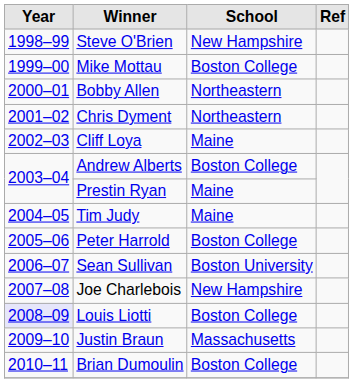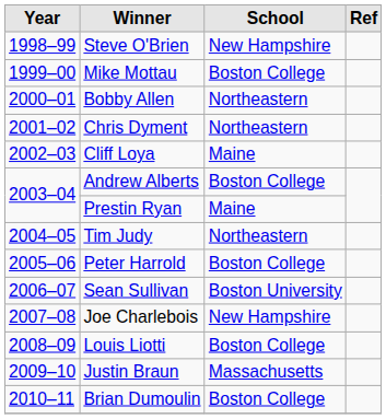 <table class="wikitable sortable">
 <tr>
 <th style="background:#e5e5e5;">Year</th>
 <th style="background:#e5e5e5;">Winner</th>
 <th style="background:#e5e5e5;">School</th>
 <th style="background:#e5e5e5;">Ref</th>
 </tr>
 <tr>
 <td><a href='#'>1998–99</a></td>
 <td><a href='#'>Steve O'Brien</a></td>
 <td><a href='#'>New Hampshire</a></td>
 <td></td>
 </tr>
 <tr>
 <td><a href='#'>1999–00</a></td>
 <td><a href='#'>Mike Mottau</a></td>
 <td><a href='#'>Boston College</a></td>
 <td></td>
 </tr>
 <tr>
 <td><a href='#'>2000–01</a></td>
 <td><a href='#'>Bobby Allen</a></td>
 <td><a href='#'>Northeastern</a></td>
 <td></td>
 </tr>
 <tr>
 <td><a href='#'>2001–02</a></td>
 <td><a href='#'>Chris Dyment</a></td>
 <td><a href='#'>Northeastern</a></td>
 <td></td>
 </tr>
 <tr>
 <td><a href='#'>2002–03</a></td>
 <td><a href='#'>Cliff Loya</a></td>
 <td><a href='#'>Maine</a></td>
 <td></td>
 </tr>
 <tr>
 <td rowspan="2"><a href='#'>2003–04</a></td>
 <td><a href='#'>Andrew Alberts</a></td>
 <td><a href='#'>Boston College</a></td>
 <td rowspan=2></td>
 </tr>
 <tr>
 <td><a href='#'>Prestin Ryan</a></td>
 <td><a href='#'>Maine</a></td>
 </tr>
 <tr>
 <td><a href='#'>2004–05</a></td>
 <td><a href='#'>Tim Judy</a></td>
-<td><a href='#'>Maine</a></td>
+<td><a href='#'>Northeastern</a></td>
 <td></td>
 </tr>
 <tr>
 <td><a href='#'>2005–06</a></td>
 <td><a href='#'>Peter Harrold</a></td>
 <td><a href='#'>Boston College</a></td>
 <td></td>
 </tr>
 <tr>
 <td><a href='#'>2006–07</a></td>
 <td><a href='#'>Sean Sullivan</a></td>
 <td><a href='#'>Boston University</a></td>
 <td></td>
 </tr>
 <tr>
 <td><a href='#'>2007–08</a></td>
 <td>Joe Charlebois</td>
 <td><a href='#'>New Hampshire</a></td>
 <td></td>
 </tr>
 <tr>
-<td style="background: lavender;"><a href='#'>2008–09</a></td>
+<td><a href='#'>2008–09</a></td>
 <td><a href='#'>Louis Liotti</a></td>
 <td><a href='#'>Boston College</a></td>
 <td></td>
 </tr>
 <tr>
 <td><a href='#'>2009–10</a></td>
 <td><a href='#'>Justin Braun</a></td>
 <td><a href='#'>Massachusetts</a></td>
 <td></td>
 </tr>
 <tr>
 <td><a href='#'>2010–11</a></td>
 <td><a href='#'>Brian Dumoulin</a></td>
 <td><a href='#'>Boston College</a></td>
 <td></td>
 </tr>
 <tr>
 </tr>
 </table>
